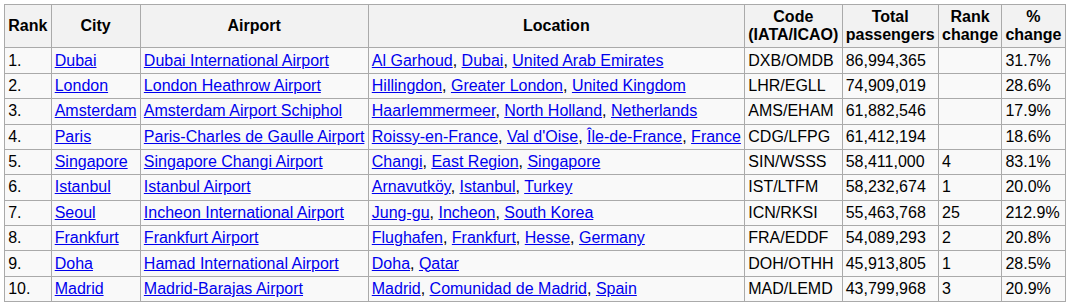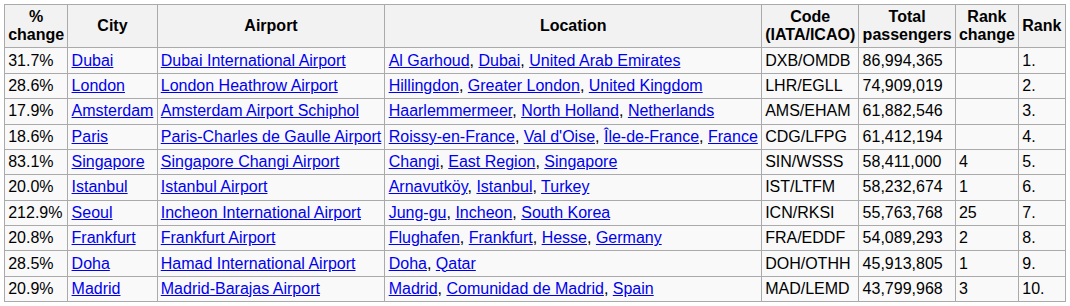 <table class="wikitable sortable" width="align=">
 <tr bgcolor="lightgrey">
-<th>Rank</th>
+<th>%<br>change</th>
 <th>City</th>
 <th>Airport</th>
 <th>Location</th>
 <th>Code<br>(IATA/ICAO)</th>
 <th>Total<br>passengers</th>
 <th>Rank<br>change</th>
-<th>%<br>change</th>
+<th>Rank</th>
 </tr>
 <tr>
-<td>1.</td>
+<td>31.7%</td>
 <td><a href='#'>Dubai</a></td>
 <td> <a href='#'>Dubai International Airport</a></td>
 <td><a href='#'>Al Garhoud</a>, <a href='#'>Dubai</a>, <a href='#'>United Arab Emirates</a></td>
 <td>DXB/OMDB</td>
 <td>86,994,365</td>
 <td></td>
-<td>31.7%</td>
+<td>1.</td>
 </tr>
 <tr>
-<td>2.</td>
+<td>28.6%</td>
 <td><a href='#'>London</a></td>
 <td> <a href='#'>London Heathrow Airport</a></td>
 <td><a href='#'>Hillingdon</a>, <a href='#'>Greater London</a>, <a href='#'>United Kingdom</a></td>
 <td>LHR/EGLL</td>
 <td>74,909,019</td>
 <td></td>
-<td>28.6%</td>
+<td>2.</td>
 </tr>
 <tr>
-<td>3.</td>
+<td>17.9%</td>
 <td><a href='#'>Amsterdam</a></td>
 <td> <a href='#'>Amsterdam Airport Schiphol</a></td>
 <td><a href='#'>Haarlemmermeer</a>, <a href='#'>North Holland</a>, <a href='#'>Netherlands</a></td>
 <td>AMS/EHAM</td>
 <td>61,882,546</td>
 <td></td>
-<td>17.9%</td>
+<td>3.</td>
 </tr>
 <tr>
-<td>4.</td>
+<td>18.6%</td>
 <td><a href='#'>Paris</a></td>
 <td> <a href='#'>Paris-Charles de Gaulle Airport</a></td>
 <td><a href='#'>Roissy-en-France</a>, <a href='#'>Val d'Oise</a>, <a href='#'>Île-de-France</a>, <a href='#'>France</a></td>
 <td>CDG/LFPG</td>
 <td>61,412,194</td>
 <td></td>
-<td>18.6%</td>
+<td>4.</td>
 </tr>
 <tr>
-<td>5.</td>
+<td>83.1%</td>
 <td><a href='#'>Singapore</a></td>
 <td> <a href='#'>Singapore Changi Airport</a></td>
 <td><a href='#'>Changi</a>, <a href='#'>East Region</a>, <a href='#'>Singapore</a></td>
 <td>SIN/WSSS</td>
 <td>58,411,000</td>
 <td>4</td>
-<td>83.1%</td>
+<td>5.</td>
 </tr>
 <tr>
-<td>6.</td>
+<td>20.0%</td>
 <td><a href='#'>Istanbul</a></td>
 <td> <a href='#'>Istanbul Airport</a></td>
 <td><a href='#'>Arnavutköy</a>, <a href='#'>Istanbul</a>, <a href='#'>Turkey</a></td>
 <td>IST/LTFM</td>
 <td>58,232,674</td>
 <td>1</td>
-<td>20.0%</td>
+<td>6.</td>
 </tr>
 <tr>
-<td>7.</td>
+<td>212.9%</td>
 <td><a href='#'>Seoul</a></td>
 <td> <a href='#'>Incheon International Airport</a></td>
 <td><a href='#'>Jung-gu</a>, <a href='#'>Incheon</a>, <a href='#'>South Korea</a></td>
 <td>ICN/RKSI</td>
-<td>55,463,768</td>
+<td>55,763,768</td>
 <td>25</td>
-<td>212.9%</td>
+<td>7.</td>
 </tr>
 <tr>
-<td>8.</td>
+<td>20.8%</td>
 <td><a href='#'>Frankfurt</a></td>
 <td> <a href='#'>Frankfurt Airport</a></td>
 <td><a href='#'>Flughafen</a>, <a href='#'>Frankfurt</a>, <a href='#'>Hesse</a>, <a href='#'>Germany</a></td>
 <td>FRA/EDDF</td>
 <td>54,089,293</td>
 <td>2</td>
-<td>20.8%</td>
+<td>8.</td>
 </tr>
 <tr>
-<td>9.</td>
+<td>28.5%</td>
 <td><a href='#'>Doha</a></td>
 <td> <a href='#'>Hamad International Airport</a></td>
 <td><a href='#'>Doha</a>, <a href='#'>Qatar</a></td>
 <td>DOH/OTHH</td>
 <td>45,913,805</td>
 <td>1</td>
-<td>28.5%</td>
+<td>9.</td>
 </tr>
 <tr>
-<td>10.</td>
+<td>20.9%</td>
 <td><a href='#'>Madrid</a></td>
 <td> <a href='#'>Madrid-Barajas Airport</a></td>
 <td><a href='#'>Madrid</a>, <a href='#'>Comunidad de Madrid</a>, <a href='#'>Spain</a></td>
 <td>MAD/LEMD</td>
 <td>43,799,968</td>
 <td>3</td>
-<td>20.9%</td>
+<td>10.</td>
 </tr>
 </table>
